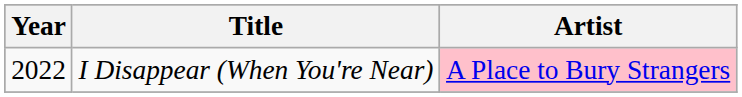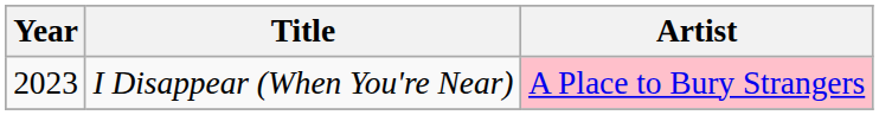 <table class="wikitable">
 <tr>
 <th>Year</th>
 <th>Title</th>
 <th>Artist</th>
 </tr>
 <tr>
-<td>2022</td>
+<td>2023</td>
 <td><em>I Disappear (When You're Near)</em></td>
 <td style="background: pink;"><a href='#'>A Place to Bury Strangers</a></td>
 </tr>
 </table>
